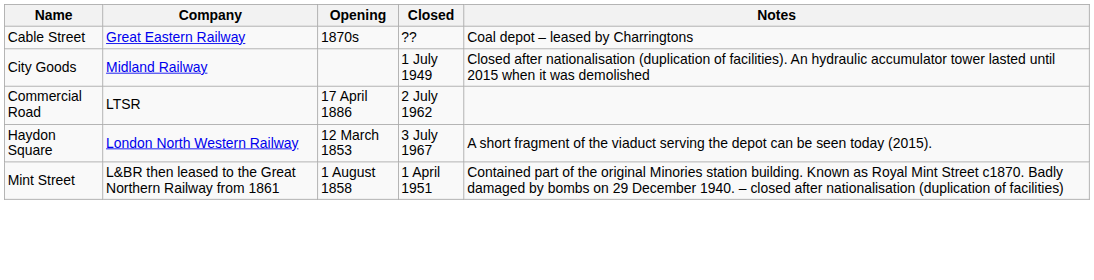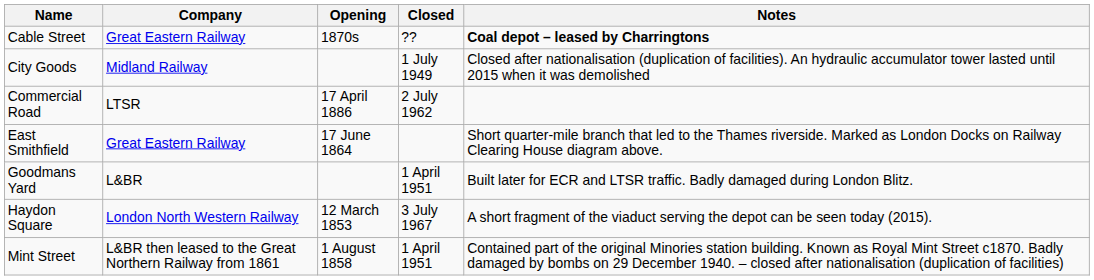 <table class="wikitable">
 <tr>
 <th>Name</th>
 <th>Company</th>
 <th>Opening</th>
 <th>Closed</th>
 <th>Notes</th>
 </tr>
 <tr>
 <td>Cable Street</td>
 <td><a href='#'>Great Eastern Railway</a></td>
 <td>1870s</td>
 <td>??</td>
-<td>Coal depot – leased by Charringtons</td>
+<td><strong>Coal depot – leased by Charringtons</strong></td>
 </tr>
 <tr>
 <td>City Goods</td>
 <td><a href='#'>Midland Railway</a></td>
 <td></td>
 <td>1 July 1949</td>
 <td>Closed after nationalisation (duplication of facilities). An hydraulic accumulator tower lasted until 2015 when it was demolished</td>
 </tr>
 <tr>
 <td>Commercial Road</td>
 <td>LTSR</td>
 <td>17 April 1886</td>
 <td>2 July 1962</td>
 <td></td>
 </tr>
 <tr>
+<td>East Smithfield</td>
+<td><a href='#'>Great Eastern Railway</a></td>
+<td>17 June 1864</td>
+<td></td>
+<td>Short quarter-mile branch that led to the Thames riverside. Marked as London Docks on Railway Clearing House diagram above.</td>
+</tr>
+<tr>
+<td>Goodmans Yard</td>
+<td>L&BR</td>
+<td></td>
+<td>1 April 1951</td>
+<td>Built later for ECR and LTSR traffic. Badly damaged during London Blitz.</td>
+</tr>
+<tr>
 <td>Haydon Square</td>
 <td><a href='#'>London North Western Railway</a></td>
 <td>12 March 1853</td>
 <td>3 July 1967</td>
 <td>A short fragment of the viaduct serving the depot can be seen today (2015).</td>
 </tr>
 <tr>
 <td>Mint Street</td>
 <td>L&BR then leased to the Great Northern Railway from 1861</td>
 <td>1 August 1858</td>
 <td>1 April 1951</td>
 <td>Contained part of the original Minories station building.  Known as Royal Mint Street c1870. Badly damaged by bombs on 29 December 1940. – closed after nationalisation (duplication of facilities)</td>
 </tr>
 </table>
